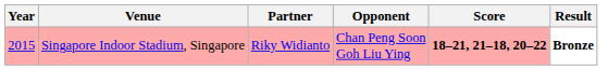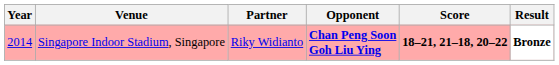 <table class="sortable wikitable" style="font-size: 90%">
 <tr>
 <th>Year</th>
 <th>Venue</th>
 <th>Partner</th>
 <th>Opponent</th>
 <th>Score</th>
 <th>Result</th>
 </tr>
 <tr style="background:#FFAAAA">
-<td align="center"><a href='#'>2015</a></td>
+<td align="center"><a href='#'>2014</a></td>
 <td align="left"><a href='#'>Singapore Indoor Stadium</a>, Singapore</td>
 <td align="left"> <a href='#'>Riky Widianto</a></td>
-<td align="left"> <a href='#'>Chan Peng Soon</a><br> <a href='#'>Goh Liu Ying</a></td>
+<td align="left"><strong> <a href='#'>Chan Peng Soon</a><br> <a href='#'>Goh Liu Ying</a></strong></td>
 <td align="left"><strong>18–21, 21–18, 20–22</strong></td>
 <td style="text-align:left; background:white"> <strong>Bronze</strong></td>
 </tr>
 </table>
